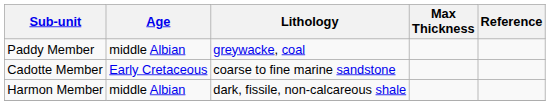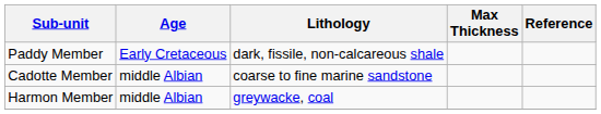 <table class="wikitable">
 <tr>
 <th><a href='#'>Sub-unit</a></th>
 <th><a href='#'>Age</a></th>
 <th>Lithology</th>
 <th>Max<br>Thickness</th>
 <th>Reference</th>
 </tr>
 <tr>
 <td>Paddy Member</td>
-<td>middle <a href='#'>Albian</a></td>
-<td><a href='#'>greywacke</a>, <a href='#'>coal</a></td>
+<td><a href='#'>Early Cretaceous</a></td>
+<td>dark, fissile, non-calcareous <a href='#'>shale</a></td>
 <td></td>
 <td></td>
 </tr>
 <tr>
 <td>Cadotte Member</td>
-<td><a href='#'>Early Cretaceous</a></td>
+<td>middle <a href='#'>Albian</a></td>
 <td>coarse to fine marine <a href='#'>sandstone</a></td>
 <td></td>
 <td></td>
 </tr>
 <tr>
 <td>Harmon Member</td>
 <td>middle <a href='#'>Albian</a></td>
-<td>dark, fissile, non-calcareous <a href='#'>shale</a></td>
+<td><a href='#'>greywacke</a>, <a href='#'>coal</a></td>
 <td></td>
 <td></td>
 </tr>
 <tr>
 </tr>
 </table>
